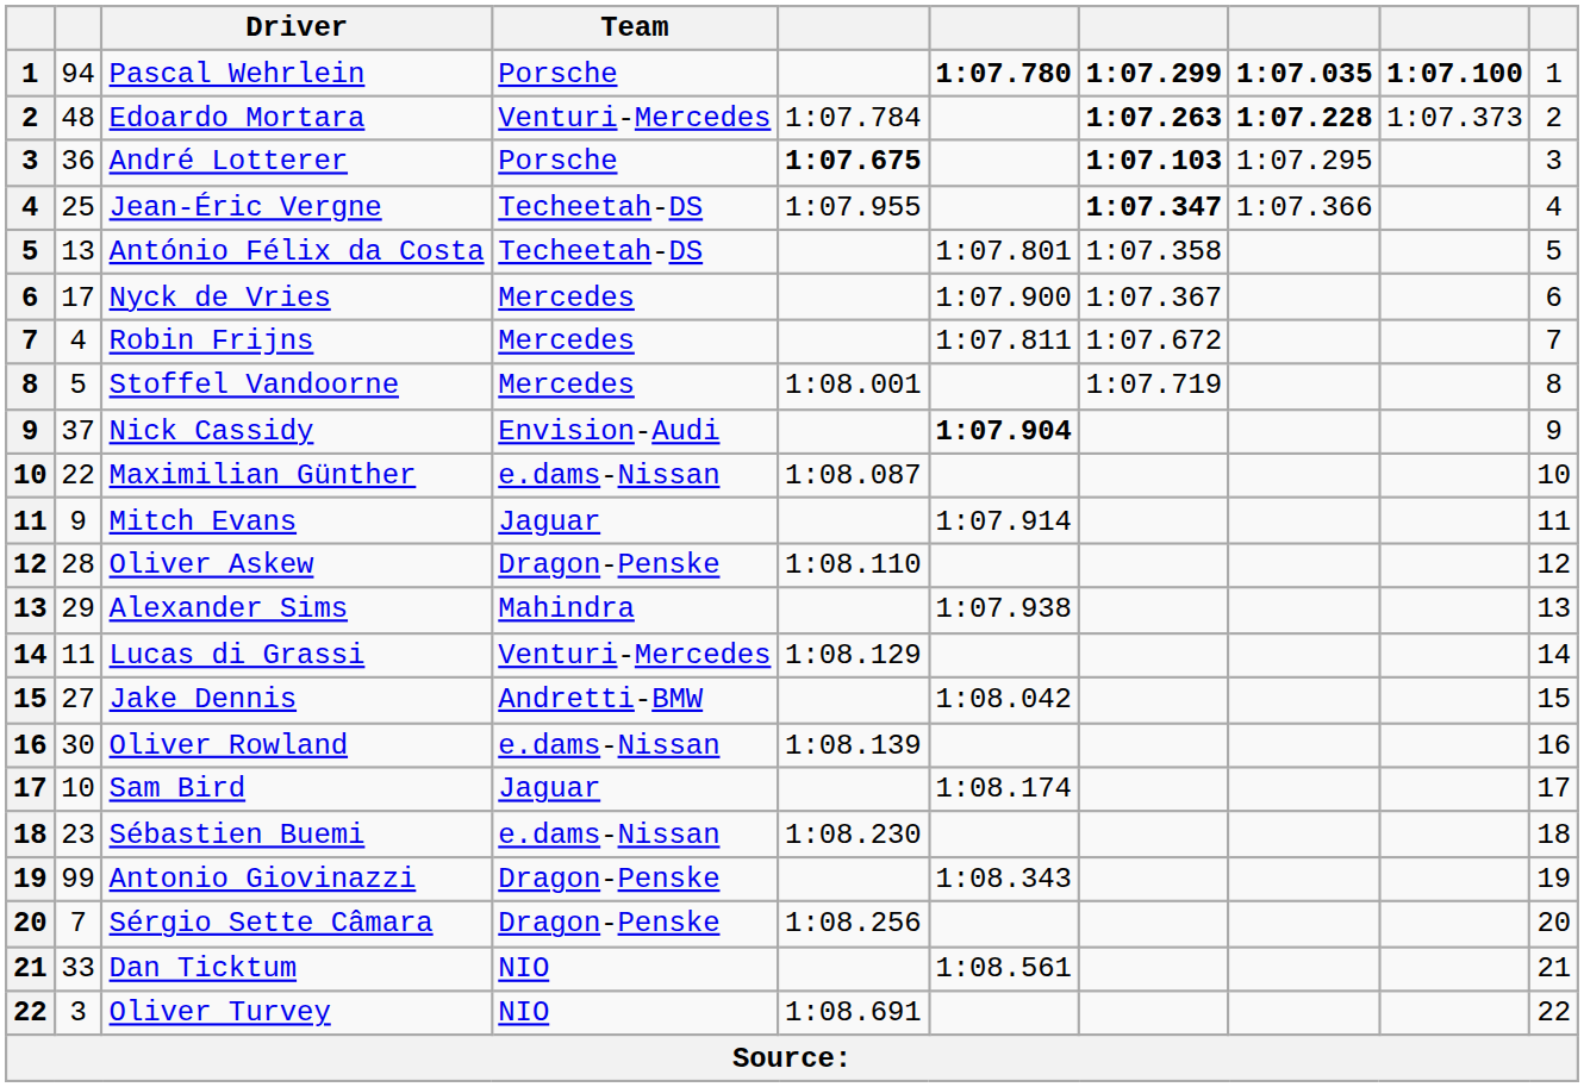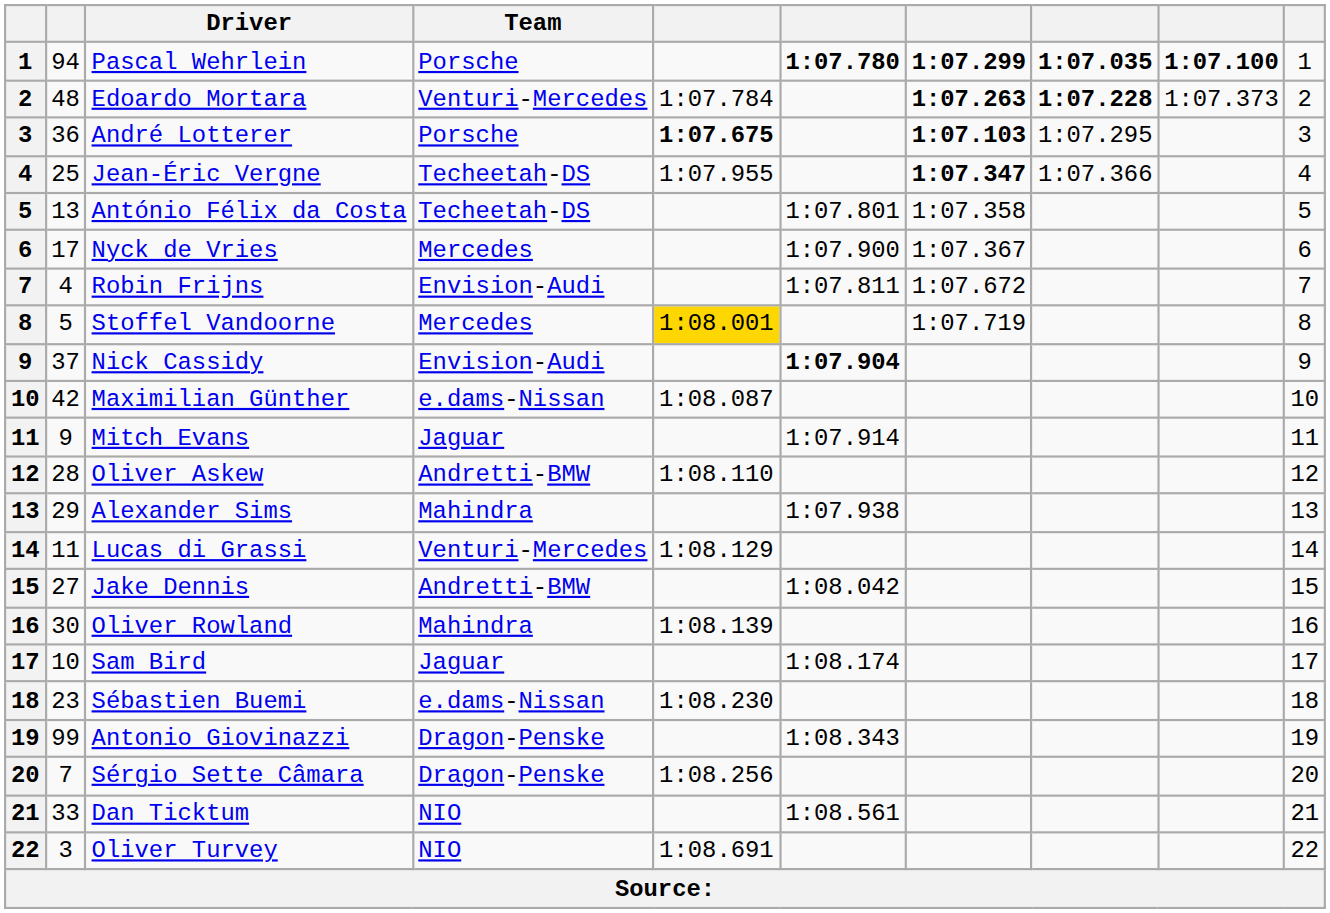 <table class="wikitable sortable" style="font-size: 85%">
 <tr>
 <th scope="col"></th>
 <th scope="col"></th>
 <th scope="col">Driver</th>
 <th scope="col">Team</th>
 <th scope="col"></th>
 <th scope="col"></th>
 <th scope="col"></th>
 <th scope="col"></th>
 <th scope="col"></th>
 <th scope="col"></th>
 </tr>
 <tr>
 <th scope="row">1</th>
 <td align="center">94</td>
 <td data-sort-value="WEH"> <a href='#'>Pascal Wehrlein</a></td>
 <td><a href='#'>Porsche</a></td>
 <td></td>
 <td><strong>1:07.780</strong></td>
 <td><strong>1:07.299</strong></td>
 <td><strong>1:07.035</strong></td>
 <td><strong>1:07.100</strong></td>
 <td align="center">1</td>
 </tr>
 <tr>
 <th scope="row">2</th>
 <td align="center">48</td>
 <td data-sort-value="MOR"> <a href='#'>Edoardo Mortara</a></td>
 <td><a href='#'>Venturi</a>-<a href='#'>Mercedes</a></td>
 <td>1:07.784</td>
 <td></td>
 <td><strong>1:07.263</strong></td>
 <td><strong>1:07.228</strong></td>
 <td>1:07.373</td>
 <td align="center">2</td>
 </tr>
 <tr>
 <th scope="row">3</th>
 <td align="center">36</td>
 <td data-sort-value="LOT"> <a href='#'>André Lotterer</a></td>
 <td><a href='#'>Porsche</a></td>
 <td><strong>1:07.675</strong></td>
 <td></td>
 <td><strong>1:07.103</strong></td>
 <td>1:07.295</td>
 <td></td>
 <td align="center">3</td>
 </tr>
 <tr>
 <th scope="row">4</th>
 <td align="center">25</td>
 <td data-sort-value="JEV"> <a href='#'>Jean-Éric Vergne</a></td>
 <td><a href='#'>Techeetah</a>-<a href='#'>DS</a></td>
 <td>1:07.955</td>
 <td></td>
 <td><strong>1:07.347</strong></td>
 <td>1:07.366</td>
 <td></td>
 <td align="center">4</td>
 </tr>
 <tr>
 <th scope="row">5</th>
 <td align="center">13</td>
 <td data-sort-value="DAC"> <a href='#'>António Félix da Costa</a></td>
 <td><a href='#'>Techeetah</a>-<a href='#'>DS</a></td>
 <td></td>
 <td>1:07.801</td>
 <td>1:07.358</td>
 <td></td>
 <td></td>
 <td align="center">5</td>
 </tr>
 <tr>
 <th scope="row">6</th>
 <td align="center">17</td>
 <td data-sort-value="DEV"> <a href='#'>Nyck de Vries</a></td>
 <td><a href='#'>Mercedes</a></td>
 <td></td>
 <td>1:07.900</td>
 <td>1:07.367</td>
 <td></td>
 <td></td>
 <td align="center">6</td>
 </tr>
 <tr>
 <th scope="row">7</th>
 <td align="center">4</td>
 <td data-sort-value="FRI"> <a href='#'>Robin Frijns</a></td>
-<td><a href='#'>Mercedes</a></td>
+<td><a href='#'>Envision</a>-<a href='#'>Audi</a></td>
 <td></td>
 <td>1:07.811</td>
 <td>1:07.672</td>
 <td></td>
 <td></td>
 <td align="center">7</td>
 </tr>
 <tr>
 <th scope="row">8</th>
 <td align="center">5</td>
 <td data-sort-value="VAN"> <a href='#'>Stoffel Vandoorne</a></td>
 <td><a href='#'>Mercedes</a></td>
-<td>1:08.001</td>
+<td style="background: gold;">1:08.001</td>
 <td></td>
 <td>1:07.719</td>
 <td></td>
 <td></td>
 <td align="center">8</td>
 </tr>
 <tr>
 <th scope="row">9</th>
 <td align="center">37</td>
 <td data-sort-value="CAS"> <a href='#'>Nick Cassidy</a></td>
 <td><a href='#'>Envision</a>-<a href='#'>Audi</a></td>
 <td></td>
 <td><strong>1:07.904</strong></td>
 <td></td>
 <td></td>
 <td></td>
 <td align="center">9</td>
 </tr>
 <tr>
 <th scope="row">10</th>
-<td align="center">22</td>
+<td align="center">42</td>
 <td data-sort-value="GUE"> <a href='#'>Maximilian Günther</a></td>
 <td><a href='#'>e.dams</a>-<a href='#'>Nissan</a></td>
 <td>1:08.087</td>
 <td></td>
 <td></td>
 <td></td>
 <td></td>
 <td align="center">10</td>
 </tr>
 <tr>
 <th scope="row">11</th>
 <td align="center">9</td>
 <td data-sort-value="EVA"> <a href='#'>Mitch Evans</a></td>
 <td><a href='#'>Jaguar</a></td>
 <td></td>
 <td>1:07.914</td>
 <td></td>
 <td></td>
 <td></td>
 <td align="center">11</td>
 </tr>
 <tr>
 <th scope="row">12</th>
 <td align="center">28</td>
 <td data-sort-value="ASK"> <a href='#'>Oliver Askew</a></td>
-<td><a href='#'>Dragon</a>-<a href='#'>Penske</a></td>
+<td><a href='#'>Andretti</a>-<a href='#'>BMW</a></td>
 <td>1:08.110</td>
 <td></td>
 <td></td>
 <td></td>
 <td></td>
 <td align="center">12</td>
 </tr>
 <tr>
 <th scope="row">13</th>
 <td align="center">29</td>
 <td data-sort-value="SIM"> <a href='#'>Alexander Sims</a></td>
 <td><a href='#'>Mahindra</a></td>
 <td></td>
 <td>1:07.938</td>
 <td></td>
 <td></td>
 <td></td>
 <td align="center">13</td>
 </tr>
 <tr>
 <th scope="row">14</th>
 <td align="center">11</td>
 <td data-sort-value="DIG"> <a href='#'>Lucas di Grassi</a></td>
 <td><a href='#'>Venturi</a>-<a href='#'>Mercedes</a></td>
 <td>1:08.129</td>
 <td></td>
 <td></td>
 <td></td>
 <td></td>
 <td align="center">14</td>
 </tr>
 <tr>
 <th scope="row">15</th>
 <td align="center">27</td>
 <td data-sort-value="DEN"> <a href='#'>Jake Dennis</a></td>
 <td><a href='#'>Andretti</a>-<a href='#'>BMW</a></td>
 <td></td>
 <td>1:08.042</td>
 <td></td>
 <td></td>
 <td></td>
 <td align="center">15</td>
 </tr>
 <tr>
 <th scope="row">16</th>
 <td align="center">30</td>
 <td data-sort-value="ROW"> <a href='#'>Oliver Rowland</a></td>
-<td><a href='#'>e.dams</a>-<a href='#'>Nissan</a></td>
+<td><a href='#'>Mahindra</a></td>
 <td>1:08.139</td>
 <td></td>
 <td></td>
 <td></td>
 <td></td>
 <td align="center">16</td>
 </tr>
 <tr>
 <th scope="row">17</th>
 <td align="center">10</td>
 <td data-sort-value="BIR"> <a href='#'>Sam Bird</a></td>
 <td><a href='#'>Jaguar</a></td>
 <td></td>
 <td>1:08.174</td>
 <td></td>
 <td></td>
 <td></td>
 <td align="center">17</td>
 </tr>
 <tr>
 <th scope="row">18</th>
 <td align="center">23</td>
 <td data-sort-value="BUE"> <a href='#'>Sébastien Buemi</a></td>
 <td><a href='#'>e.dams</a>-<a href='#'>Nissan</a></td>
 <td>1:08.230</td>
 <td></td>
 <td></td>
 <td></td>
 <td></td>
 <td align="center">18</td>
 </tr>
 <tr>
 <th scope="row">19</th>
 <td align="center">99</td>
 <td data-sort-value="GIO"> <a href='#'>Antonio Giovinazzi</a></td>
 <td><a href='#'>Dragon</a>-<a href='#'>Penske</a></td>
 <td></td>
 <td>1:08.343</td>
 <td></td>
 <td></td>
 <td></td>
 <td align="center">19</td>
 </tr>
 <tr>
 <th scope="row">20</th>
 <td align="center">7</td>
 <td data-sort-value="SET"> <a href='#'>Sérgio Sette Câmara</a></td>
 <td><a href='#'>Dragon</a>-<a href='#'>Penske</a></td>
 <td>1:08.256</td>
 <td></td>
 <td></td>
 <td></td>
 <td></td>
 <td align="center">20</td>
 </tr>
 <tr>
 <th scope="row">21</th>
 <td align="center">33</td>
 <td data-sort-value="TIC"> <a href='#'>Dan Ticktum</a></td>
 <td><a href='#'>NIO</a></td>
 <td></td>
 <td>1:08.561</td>
 <td></td>
 <td></td>
 <td></td>
 <td align="center">21</td>
 </tr>
 <tr>
 <th scope="row">22</th>
 <td align="center">3</td>
 <td data-sort-value="TUR"> <a href='#'>Oliver Turvey</a></td>
 <td><a href='#'>NIO</a></td>
 <td>1:08.691</td>
 <td></td>
 <td></td>
 <td></td>
 <td></td>
 <td align="center">22</td>
 </tr>
 <tr>
 <th colspan="10">Source:</th>
 </tr>
 </table>
